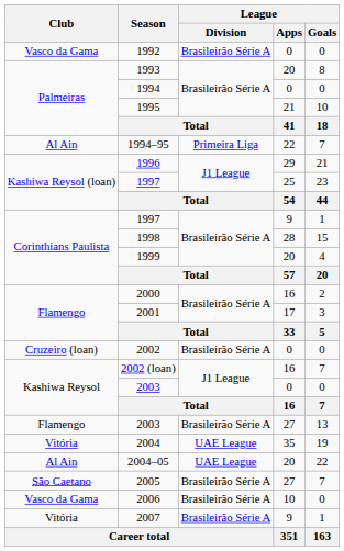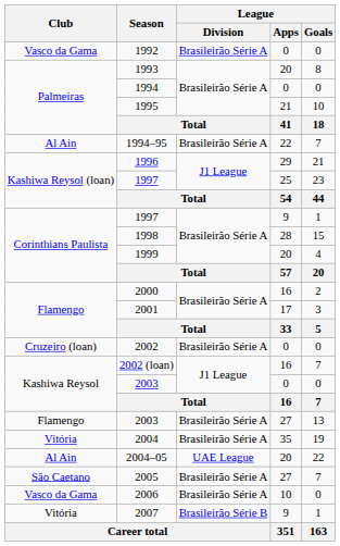 <table class="wikitable" style="text-align:center">
 <tr>
 <th rowspan="2">Club</th>
 <th rowspan="2">Season</th>
 <th colspan="3">League</th>
 </tr>
 <tr>
 <th>Division</th>
 <th>Apps</th>
 <th>Goals</th>
 </tr>
 <tr>
 <td><a href='#'>Vasco da Gama</a></td>
 <td>1992</td>
 <td><a href='#'>Brasileirão Série A</a></td>
 <td>0</td>
 <td>0</td>
 </tr>
 <tr>
 <td rowspan="4"><a href='#'>Palmeiras</a></td>
 <td>1993</td>
 <td rowspan="3">Brasileirão Série A</td>
 <td>20</td>
 <td>8</td>
 </tr>
 <tr>
 <td>1994</td>
 <td>0</td>
 <td>0</td>
 </tr>
 <tr>
 <td>1995</td>
 <td>21</td>
 <td>10</td>
 </tr>
 <tr>
 <th colspan="2">Total</th>
 <th>41</th>
 <th>18</th>
 </tr>
 <tr>
 <td><a href='#'>Al Ain</a></td>
 <td>1994–95</td>
-<td><a href='#'>Primeira Liga</a></td>
+<td>Brasileirão Série A</td>
 <td>22</td>
 <td>7</td>
 </tr>
 <tr>
 <td rowspan="3"><a href='#'>Kashiwa Reysol</a> (loan)</td>
 <td><a href='#'>1996</a></td>
 <td rowspan="2"><a href='#'>J1 League</a></td>
 <td>29</td>
 <td>21</td>
 </tr>
 <tr>
 <td><a href='#'>1997</a></td>
 <td>25</td>
 <td>23</td>
 </tr>
 <tr>
 <th colspan="2">Total</th>
 <th>54</th>
 <th>44</th>
 </tr>
 <tr>
 <td rowspan="4"><a href='#'>Corinthians Paulista</a></td>
 <td>1997</td>
 <td rowspan="3">Brasileirão Série A</td>
 <td>9</td>
 <td>1</td>
 </tr>
 <tr>
 <td>1998</td>
 <td>28</td>
 <td>15</td>
 </tr>
 <tr>
 <td>1999</td>
 <td>20</td>
 <td>4</td>
 </tr>
 <tr>
 <th colspan="2">Total</th>
 <th>57</th>
 <th>20</th>
 </tr>
 <tr>
 <td rowspan="3"><a href='#'>Flamengo</a></td>
 <td>2000</td>
 <td rowspan="2">Brasileirão Série A</td>
 <td>16</td>
 <td>2</td>
 </tr>
 <tr>
 <td>2001</td>
 <td>17</td>
 <td>3</td>
 </tr>
 <tr>
 <th colspan="2">Total</th>
 <th>33</th>
 <th>5</th>
 </tr>
 <tr>
 <td><a href='#'>Cruzeiro</a> (loan)</td>
 <td>2002</td>
 <td>Brasileirão Série A</td>
 <td>0</td>
 <td>0</td>
 </tr>
 <tr>
 <td rowspan="3">Kashiwa Reysol</td>
 <td><a href='#'>2002</a> (loan)</td>
 <td rowspan="2">J1 League</td>
 <td>16</td>
 <td>7</td>
 </tr>
 <tr>
 <td><a href='#'>2003</a></td>
 <td>0</td>
 <td>0</td>
 </tr>
 <tr>
 <th colspan="2">Total</th>
 <th>16</th>
 <th>7</th>
 </tr>
 <tr>
 <td>Flamengo</td>
 <td>2003</td>
 <td>Brasileirão Série A</td>
 <td>27</td>
 <td>13</td>
 </tr>
 <tr>
 <td><a href='#'>Vitória</a></td>
 <td>2004</td>
-<td><a href='#'>UAE League</a></td>
+<td>Brasileirão Série A</td>
 <td>35</td>
 <td>19</td>
 </tr>
 <tr>
 <td><a href='#'>Al Ain</a></td>
 <td>2004–05</td>
 <td><a href='#'>UAE League</a></td>
 <td>20</td>
 <td>22</td>
 </tr>
 <tr>
 <td><a href='#'>São Caetano</a></td>
 <td>2005</td>
 <td>Brasileirão Série A</td>
 <td>27</td>
 <td>7</td>
 </tr>
 <tr>
 <td><a href='#'>Vasco da Gama</a></td>
 <td>2006</td>
 <td>Brasileirão Série A</td>
 <td>10</td>
 <td>0</td>
 </tr>
 <tr>
 <td>Vitória</td>
 <td>2007</td>
-<td><a href='#'>Brasileirão Série A</a></td>
+<td><a href='#'>Brasileirão Série B</a></td>
 <td>9</td>
 <td>1</td>
 </tr>
 <tr>
 <th colspan="3">Career total</th>
 <th>351</th>
 <th>163</th>
 </tr>
 </table>
